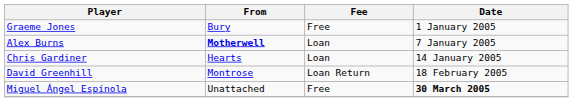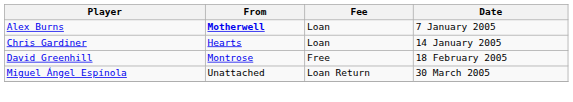 <table class="wikitable" style="text-align:center; font-size:95%;width:58%; text-align:left">
 <tr>
 <th><strong>Player</strong></th>
 <th><strong>From</strong></th>
 <th><strong>Fee</strong></th>
 <th><strong>Date</strong></th>
-</tr>
-<tr --->
-<td> <a href='#'>Graeme Jones</a></td>
-<td><a href='#'>Bury</a></td>
-<td>Free</td>
-<td>1 January 2005</td>
 </tr>
 <tr --->
 <td> <a href='#'>Alex Burns</a></td>
 <td><strong><a href='#'>Motherwell</a></strong></td>
 <td>Loan</td>
 <td>7 January 2005</td>
 </tr>
 <tr --->
 <td> <a href='#'>Chris Gardiner</a></td>
 <td><a href='#'>Hearts</a></td>
 <td>Loan</td>
 <td>14 January 2005</td>
 </tr>
 <tr --->
 <td> <a href='#'>David Greenhill</a></td>
 <td><a href='#'>Montrose</a></td>
-<td>Loan Return</td>
+<td>Free</td>
 <td>18 February 2005</td>
 </tr>
 <tr --->
 <td> <a href='#'>Miguel Ángel Espínola</a></td>
 <td>Unattached</td>
-<td>Free</td>
-<td><strong>30 March 2005</strong></td>
+<td>Loan Return</td>
+<td>30 March 2005</td>
 </tr>
 <tr --->
 </tr>
 </table>
